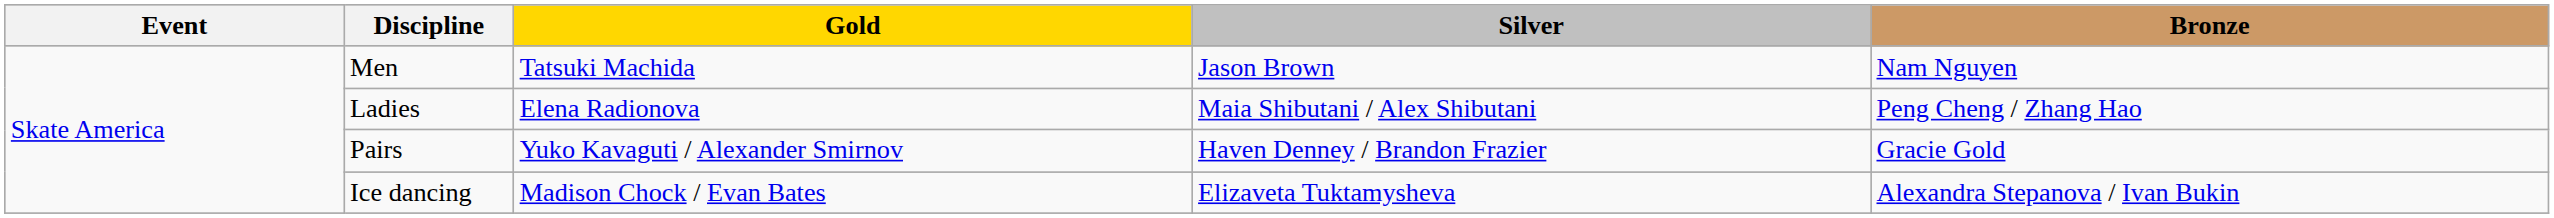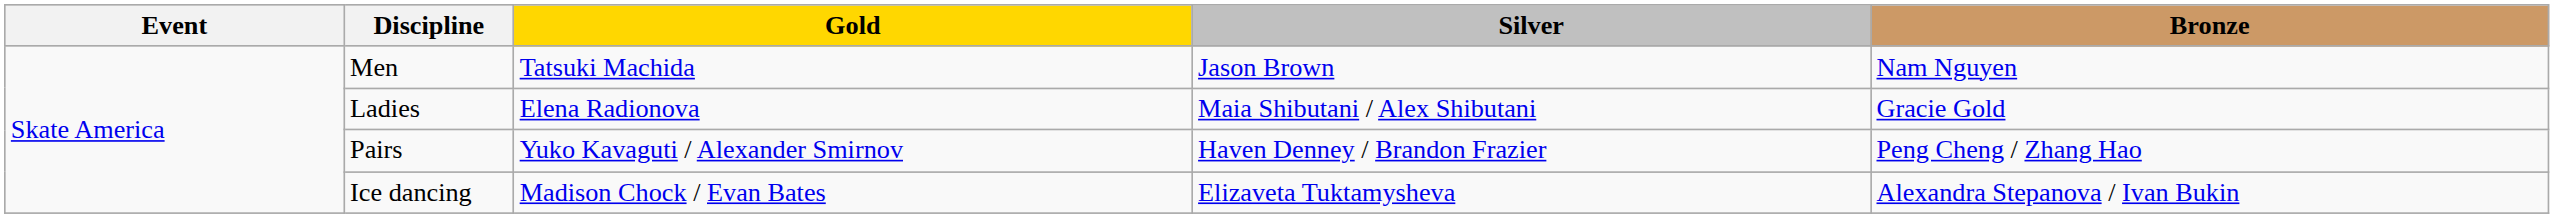 <table class="wikitable" style="width:98%;">
 <tr>
 <th style="width:10%;">Event</th>
 <th style="width:5%;">Discipline</th>
 <td style="text-align:center; width:20%; background:gold;"><strong>Gold</strong></td>
 <td style="text-align:center; width:20%; background:silver;"><strong>Silver</strong></td>
 <td style="text-align:center; width:20%; background:#c96;"><strong>Bronze</strong></td>
 </tr>
 <tr>
 <td rowspan=4><a href='#'>Skate America</a></td>
 <td>Men</td>
 <td> <a href='#'>Tatsuki Machida</a></td>
 <td> <a href='#'>Jason Brown</a></td>
 <td> <a href='#'>Nam Nguyen</a></td>
 </tr>
 <tr>
 <td>Ladies</td>
 <td> <a href='#'>Elena Radionova</a></td>
 <td> <a href='#'>Maia Shibutani</a> / <a href='#'>Alex Shibutani</a></td>
-<td> <a href='#'>Peng Cheng</a> / <a href='#'>Zhang Hao</a></td>
+<td> <a href='#'>Gracie Gold</a></td>
 </tr>
 <tr>
 <td>Pairs</td>
 <td> <a href='#'>Yuko Kavaguti</a> / <a href='#'>Alexander Smirnov</a></td>
 <td> <a href='#'>Haven Denney</a> / <a href='#'>Brandon Frazier</a></td>
-<td> <a href='#'>Gracie Gold</a></td>
+<td> <a href='#'>Peng Cheng</a> / <a href='#'>Zhang Hao</a></td>
 </tr>
 <tr>
 <td>Ice dancing</td>
 <td> <a href='#'>Madison Chock</a> / <a href='#'>Evan Bates</a></td>
 <td> <a href='#'>Elizaveta Tuktamysheva</a></td>
 <td> <a href='#'>Alexandra Stepanova</a> / <a href='#'>Ivan Bukin</a></td>
 </tr>
 </table>
